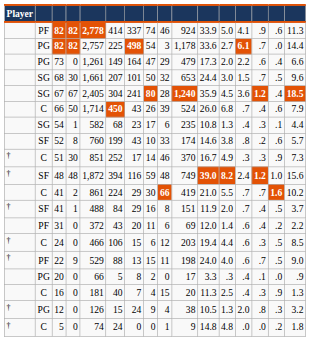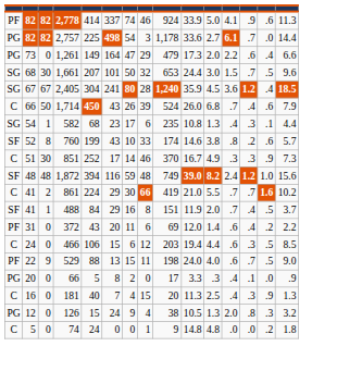 <table class="wikitable sortable" style="font-size: 95%; text-align:right;">
 <tr>
-<th style="background:#1B365D; color:#FFFFFF; border-top:#E35205 3px solid; border-bottom:#E35205 3px solid;">Player</th>
 <th style="background:#1B365D; color:#FFFFFF; border-top:#E35205 3px solid; border-bottom:#E35205 3px solid;"></th>
 <th style="background:#1B365D; color:#FFFFFF; border-top:#E35205 3px solid; border-bottom:#E35205 3px solid;"></th>
 <th style="background:#1B365D; color:#FFFFFF; border-top:#E35205 3px solid; border-bottom:#E35205 3px solid;"></th>
 <th style="background:#1B365D; color:#FFFFFF; border-top:#E35205 3px solid; border-bottom:#E35205 3px solid;"></th>
 <th style="background:#1B365D; color:#FFFFFF; border-top:#E35205 3px solid; border-bottom:#E35205 3px solid;"></th>
 <th style="background:#1B365D; color:#FFFFFF; border-top:#E35205 3px solid; border-bottom:#E35205 3px solid;"></th>
 <th style="background:#1B365D; color:#FFFFFF; border-top:#E35205 3px solid; border-bottom:#E35205 3px solid;"></th>
 <th style="background:#1B365D; color:#FFFFFF; border-top:#E35205 3px solid; border-bottom:#E35205 3px solid;"></th>
 <th style="background:#1B365D; color:#FFFFFF; border-top:#E35205 3px solid; border-bottom:#E35205 3px solid;"></th>
 <th style="background:#1B365D; color:#FFFFFF; border-top:#E35205 3px solid; border-bottom:#E35205 3px solid;"></th>
 <th style="background:#1B365D; color:#FFFFFF; border-top:#E35205 3px solid; border-bottom:#E35205 3px solid;"></th>
 <th style="background:#1B365D; color:#FFFFFF; border-top:#E35205 3px solid; border-bottom:#E35205 3px solid;"></th>
 <th style="background:#1B365D; color:#FFFFFF; border-top:#E35205 3px solid; border-bottom:#E35205 3px solid;"></th>
 <th style="background:#1B365D; color:#FFFFFF; border-top:#E35205 3px solid; border-bottom:#E35205 3px solid;"></th>
 <th style="background:#1B365D; color:#FFFFFF; border-top:#E35205 3px solid; border-bottom:#E35205 3px solid;"></th>
 </tr>
 <tr>
-<td style="text-align:left;"></td>
 <td style="text-align:center;">PF</td>
 <td style="background:#E35205; color:#FFFFFF;"><strong>82</strong></td>
 <td style="background:#E35205; color:#FFFFFF;"><strong>82</strong></td>
 <td style="background:#E35205; color:#FFFFFF;"><strong>2,778</strong></td>
 <td>414</td>
 <td>337</td>
 <td>74</td>
 <td>46</td>
 <td>924</td>
 <td>33.9</td>
 <td>5.0</td>
 <td>4.1</td>
 <td>.9</td>
 <td>.6</td>
 <td>11.3</td>
 </tr>
 <tr>
-<td style="text-align:left;"></td>
 <td style="text-align:center;">PG</td>
 <td style="background:#E35205; color:#FFFFFF;"><strong>82</strong></td>
 <td style="background:#E35205; color:#FFFFFF;"><strong>82</strong></td>
 <td>2,757</td>
 <td>225</td>
 <td style="background:#E35205; color:#FFFFFF;"><strong>498</strong></td>
 <td>54</td>
 <td>3</td>
 <td>1,178</td>
 <td>33.6</td>
 <td>2.7</td>
 <td style="background:#E35205; color:#FFFFFF;"><strong>6.1</strong></td>
 <td>.7</td>
 <td>.0</td>
 <td>14.4</td>
 </tr>
 <tr>
-<td style="text-align:left;"></td>
 <td style="text-align:center;">PG</td>
 <td>73</td>
 <td>0</td>
 <td>1,261</td>
 <td>149</td>
 <td>164</td>
 <td>47</td>
 <td>29</td>
 <td>479</td>
 <td>17.3</td>
 <td>2.0</td>
 <td>2.2</td>
 <td>.6</td>
 <td>.4</td>
 <td>6.6</td>
 </tr>
 <tr>
-<td style="text-align:left;"></td>
 <td style="text-align:center;">SG</td>
 <td>68</td>
 <td>30</td>
 <td>1,661</td>
 <td>207</td>
 <td>101</td>
 <td>50</td>
 <td>32</td>
 <td>653</td>
 <td>24.4</td>
 <td>3.0</td>
 <td>1.5</td>
 <td>.7</td>
 <td>.5</td>
 <td>9.6</td>
 </tr>
 <tr>
-<td style="text-align:left;"></td>
 <td style="text-align:center;">SG</td>
 <td>67</td>
 <td>67</td>
 <td>2,405</td>
 <td>304</td>
 <td>241</td>
 <td style="background:#E35205; color:#FFFFFF;"><strong>80</strong></td>
 <td>28</td>
 <td style="background:#E35205; color:#FFFFFF;"><strong>1,240</strong></td>
 <td>35.9</td>
 <td>4.5</td>
 <td>3.6</td>
 <td style="background:#E35205; color:#FFFFFF;"><strong>1.2</strong></td>
 <td>.4</td>
 <td style="background:#E35205; color:#FFFFFF;"><strong>18.5</strong></td>
 </tr>
 <tr>
-<td style="text-align:left;"></td>
 <td style="text-align:center;">C</td>
 <td>66</td>
 <td>50</td>
 <td>1,714</td>
 <td style="background:#E35205; color:#FFFFFF;"><strong>450</strong></td>
 <td>43</td>
 <td>26</td>
 <td>39</td>
 <td>524</td>
 <td>26.0</td>
 <td>6.8</td>
 <td>.7</td>
 <td>.4</td>
 <td>.6</td>
 <td>7.9</td>
 </tr>
 <tr>
-<td style="text-align:left;"></td>
 <td style="text-align:center;">SG</td>
 <td>54</td>
 <td>1</td>
 <td>582</td>
 <td>68</td>
 <td>23</td>
 <td>17</td>
 <td>6</td>
 <td>235</td>
 <td>10.8</td>
 <td>1.3</td>
 <td>.4</td>
 <td>.3</td>
 <td>.1</td>
 <td>4.4</td>
 </tr>
 <tr>
-<td style="text-align:left;"></td>
 <td style="text-align:center;">SF</td>
 <td>52</td>
 <td>8</td>
 <td>760</td>
 <td>199</td>
 <td>43</td>
 <td>10</td>
 <td>33</td>
 <td>174</td>
 <td>14.6</td>
 <td>3.8</td>
 <td>.8</td>
 <td>.2</td>
 <td>.6</td>
 <td>5.7</td>
 </tr>
 <tr>
-<td style="text-align:left;"><sup>†</sup></td>
 <td style="text-align:center;">C</td>
 <td>51</td>
 <td>30</td>
 <td>851</td>
 <td>252</td>
 <td>17</td>
 <td>14</td>
 <td>46</td>
 <td>370</td>
 <td>16.7</td>
 <td>4.9</td>
 <td>.3</td>
 <td>.3</td>
 <td>.9</td>
 <td>7.3</td>
 </tr>
 <tr>
-<td style="text-align:left;"><sup>†</sup></td>
 <td style="text-align:center;">SF</td>
 <td>48</td>
 <td>48</td>
 <td>1,872</td>
 <td>394</td>
 <td>116</td>
 <td>59</td>
 <td>48</td>
 <td>749</td>
 <td style="background:#E35205; color:#FFFFFF;"><strong>39.0</strong></td>
 <td style="background:#E35205; color:#FFFFFF;"><strong>8.2</strong></td>
 <td>2.4</td>
 <td style="background:#E35205; color:#FFFFFF;"><strong>1.2</strong></td>
 <td>1.0</td>
 <td>15.6</td>
 </tr>
 <tr>
-<td style="text-align:left;"></td>
 <td style="text-align:center;">C</td>
 <td>41</td>
 <td>2</td>
 <td>861</td>
 <td>224</td>
 <td>29</td>
 <td>30</td>
 <td style="background:#E35205; color:#FFFFFF;"><strong>66</strong></td>
 <td>419</td>
 <td>21.0</td>
 <td>5.5</td>
 <td>.7</td>
 <td>.7</td>
 <td style="background:#E35205; color:#FFFFFF;"><strong>1.6</strong></td>
 <td>10.2</td>
 </tr>
 <tr>
-<td style="text-align:left;"><sup>†</sup></td>
 <td style="text-align:center;">SF</td>
 <td>41</td>
 <td>1</td>
 <td>488</td>
 <td>84</td>
 <td>29</td>
 <td>16</td>
 <td>8</td>
 <td>151</td>
 <td>11.9</td>
 <td>2.0</td>
 <td>.7</td>
 <td>.4</td>
 <td>.5</td>
 <td>3.7</td>
 </tr>
 <tr>
-<td style="text-align:left;"></td>
 <td style="text-align:center;">PF</td>
 <td>31</td>
 <td>0</td>
 <td>372</td>
 <td>43</td>
 <td>20</td>
 <td>11</td>
 <td>6</td>
 <td>69</td>
 <td>12.0</td>
 <td>1.4</td>
 <td>.6</td>
 <td>.4</td>
 <td>.2</td>
 <td>2.2</td>
 </tr>
 <tr>
-<td style="text-align:left;"><sup>†</sup></td>
 <td style="text-align:center;">C</td>
 <td>24</td>
 <td>0</td>
 <td>466</td>
 <td>106</td>
 <td>15</td>
 <td>6</td>
 <td>12</td>
 <td>203</td>
 <td>19.4</td>
 <td>4.4</td>
 <td>.6</td>
 <td>.3</td>
 <td>.5</td>
 <td>8.5</td>
 </tr>
 <tr>
-<td style="text-align:left;"><sup>†</sup></td>
 <td style="text-align:center;">PF</td>
 <td>22</td>
 <td>9</td>
 <td>529</td>
 <td>88</td>
 <td>13</td>
 <td>15</td>
 <td>11</td>
 <td>198</td>
 <td>24.0</td>
 <td>4.0</td>
 <td>.6</td>
 <td>.7</td>
 <td>.5</td>
 <td>9.0</td>
 </tr>
 <tr>
-<td style="text-align:left;"></td>
 <td style="text-align:center;">PG</td>
 <td>20</td>
 <td>0</td>
 <td>66</td>
 <td>5</td>
 <td>8</td>
 <td>2</td>
 <td>0</td>
 <td>17</td>
 <td>3.3</td>
 <td>.3</td>
 <td>.4</td>
 <td>.1</td>
 <td>.0</td>
 <td>.9</td>
 </tr>
 <tr>
-<td style="text-align:left;"></td>
 <td style="text-align:center;">C</td>
 <td>16</td>
 <td>0</td>
 <td>181</td>
 <td>40</td>
 <td>7</td>
 <td>4</td>
 <td>15</td>
 <td>20</td>
 <td>11.3</td>
 <td>2.5</td>
 <td>.4</td>
 <td>.3</td>
 <td>.9</td>
 <td>1.3</td>
 </tr>
 <tr>
-<td style="text-align:left;"><sup>†</sup></td>
 <td style="text-align:center;">PG</td>
 <td>12</td>
 <td>0</td>
 <td>126</td>
 <td>15</td>
 <td>24</td>
 <td>9</td>
 <td>4</td>
 <td>38</td>
 <td>10.5</td>
 <td>1.3</td>
 <td>2.0</td>
 <td>.8</td>
 <td>.3</td>
 <td>3.2</td>
 </tr>
 <tr>
-<td style="text-align:left;"><sup>†</sup></td>
 <td style="text-align:center;">C</td>
 <td>5</td>
 <td>0</td>
 <td>74</td>
 <td>24</td>
 <td>0</td>
 <td>0</td>
 <td>1</td>
 <td>9</td>
 <td>14.8</td>
 <td>4.8</td>
 <td>.0</td>
 <td>.0</td>
 <td>.2</td>
 <td>1.8</td>
 </tr>
 </table>
